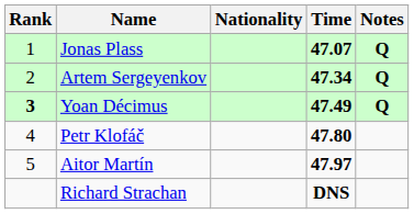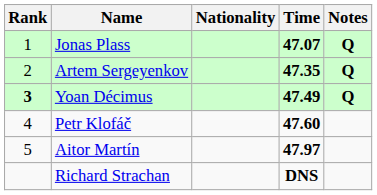 <table class="wikitable sortable" style="text-align:center">
 <tr>
 <th>Rank</th>
 <th>Name</th>
 <th>Nationality</th>
 <th>Time</th>
 <th>Notes</th>
 </tr>
 <tr bgcolor=ccffcc>
 <td>1</td>
 <td align=left><a href='#'>Jonas Plass</a></td>
 <td align=left></td>
 <td><strong>47.07</strong></td>
 <td><strong>Q</strong></td>
 </tr>
 <tr bgcolor=ccffcc>
 <td>2</td>
 <td align=left><a href='#'>Artem Sergeyenkov</a></td>
 <td align=left></td>
-<td><strong>47.34</strong></td>
+<td><strong>47.35</strong></td>
 <td><strong>Q</strong></td>
 </tr>
 <tr bgcolor=ccffcc>
 <td><strong>3</strong></td>
 <td align=left><a href='#'>Yoan Décimus</a></td>
 <td align=left></td>
 <td><strong>47.49</strong></td>
 <td><strong>Q</strong></td>
 </tr>
 <tr>
 <td>4</td>
 <td align=left><a href='#'>Petr Klofáč</a></td>
 <td align=left></td>
-<td><strong>47.80</strong></td>
+<td><strong>47.60</strong></td>
 <td></td>
 </tr>
 <tr>
 <td>5</td>
 <td align=left><a href='#'>Aitor Martín</a></td>
 <td align=left></td>
 <td><strong>47.97</strong></td>
 <td></td>
 </tr>
 <tr>
 <td></td>
 <td align=left><a href='#'>Richard Strachan</a></td>
 <td align=left></td>
 <td><strong>DNS</strong></td>
 <td></td>
 </tr>
 </table>
